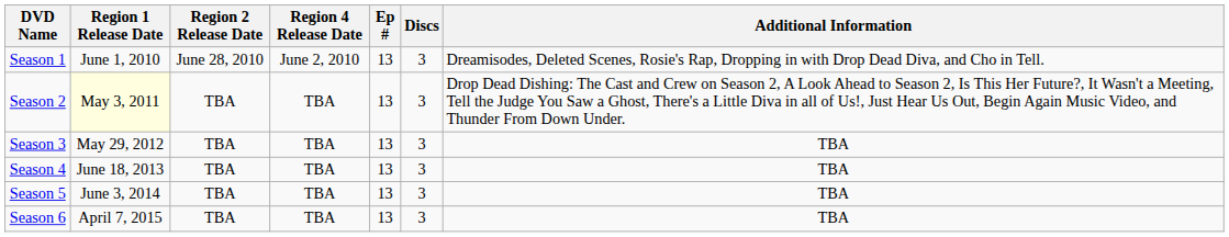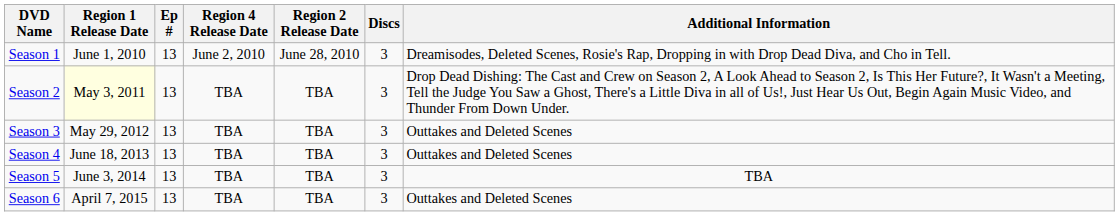 <table class="wikitable">
 <tr>
 <th>DVD Name</th>
 <th>Region 1 Release Date</th>
+<th>Ep #</th>
+<th>Region 4 Release Date</th>
 <th>Region 2 Release Date</th>
-<th>Region 4 Release Date</th>
-<th>Ep #</th>
 <th>Discs</th>
 <th>Additional Information</th>
 </tr>
 <tr>
 <td style="text-align:center;"><a href='#'>Season 1</a></td>
 <td style="text-align:center;">June 1, 2010</td>
+<td style="text-align:center;">13</td>
+<td style="text-align:center;">June 2, 2010</td>
 <td style="text-align:center;">June 28, 2010</td>
-<td style="text-align:center;">June 2, 2010</td>
-<td style="text-align:center;">13</td>
 <td style="text-align:center;">3</td>
 <td>Dreamisodes, Deleted Scenes, Rosie's Rap, Dropping in with Drop Dead Diva, and Cho in Tell.</td>
 </tr>
 <tr>
 <td style="text-align:center;"><a href='#'>Season 2</a></td>
 <td style="background: lightyellow; text-align:center;">May 3, 2011</td>
+<td style="text-align:center;">13</td>
 <td style="text-align:center;">TBA</td>
 <td style="text-align:center;">TBA</td>
-<td style="text-align:center;">13</td>
 <td style="text-align:center;">3</td>
 <td>Drop Dead Dishing: The Cast and Crew on Season 2, A Look Ahead to Season 2, Is This Her Future?, It Wasn't a Meeting, Tell the Judge You Saw a Ghost, There's a Little Diva in all of Us!, Just Hear Us Out, Begin Again Music Video, and Thunder From Down Under.</td>
 </tr>
 <tr>
 <td style="text-align:center;"><a href='#'>Season 3</a></td>
 <td style="text-align:center;">May 29, 2012</td>
+<td style="text-align:center;">13</td>
 <td style="text-align:center;">TBA</td>
 <td style="text-align:center;">TBA</td>
-<td style="text-align:center;">13</td>
 <td style="text-align:center;">3</td>
-<td style="text-align:center;">TBA</td>
+<td>Outtakes and Deleted Scenes</td>
 </tr>
 <tr>
 <td style="text-align:center;"><a href='#'>Season 4</a></td>
 <td style="text-align:center;">June 18, 2013</td>
+<td style="text-align:center;">13</td>
 <td style="text-align:center;">TBA</td>
 <td style="text-align:center;">TBA</td>
-<td style="text-align:center;">13</td>
 <td style="text-align:center;">3</td>
-<td style="text-align:center;">TBA</td>
+<td>Outtakes and Deleted Scenes</td>
 </tr>
 <tr>
 <td style="text-align:center;"><a href='#'>Season 5</a></td>
 <td style="text-align:center;">June 3, 2014</td>
+<td style="text-align:center;">13</td>
 <td style="text-align:center;">TBA</td>
 <td style="text-align:center;">TBA</td>
-<td style="text-align:center;">13</td>
 <td style="text-align:center;">3</td>
 <td style="text-align:center;">TBA</td>
 </tr>
 <tr>
 <td style="text-align:center;"><a href='#'>Season 6</a></td>
 <td style="text-align:center;">April 7, 2015</td>
+<td style="text-align:center;">13</td>
 <td style="text-align:center;">TBA</td>
 <td style="text-align:center;">TBA</td>
-<td style="text-align:center;">13</td>
 <td style="text-align:center;">3</td>
-<td style="text-align:center;">TBA</td>
+<td>Outtakes and Deleted Scenes</td>
 </tr>
 </table>
